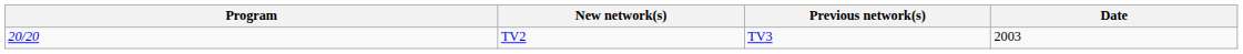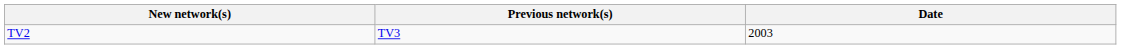 <table class="wikitable sortable"  style="width:100%; font-size:87%;">
 <tr style="background:#efefef;">
-<th style="width:40%;">Program</th>
 <th style="width:20%;">New network(s)</th>
 <th style="width:20%;">Previous network(s)</th>
 <th style="width:20%;">Date</th>
 </tr>
 <tr>
-<td><em><a href='#'>20/20</a></em></td>
 <td><a href='#'>TV2</a></td>
 <td><a href='#'>TV3</a></td>
 <td>2003</td>
 </tr>
 </table>
